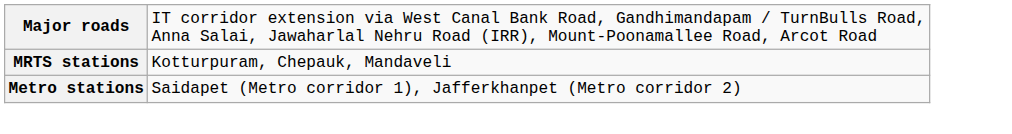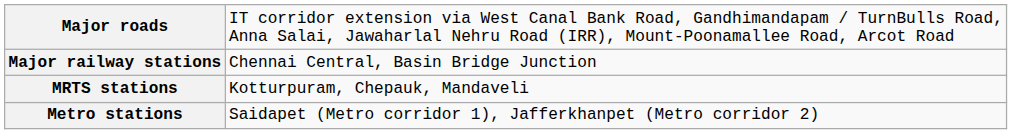 <table class="wikitable">
 <tr>
 <th>Major roads</th>
 <td>IT corridor extension via West Canal Bank Road, Gandhimandapam / TurnBulls Road, <br>Anna Salai, Jawaharlal Nehru Road (IRR), Mount-Poonamallee Road, Arcot Road</td>
+</tr>
+<tr>
+<th>Major railway stations</th>
+<td>Chennai Central, Basin Bridge Junction</td>
 </tr>
 <tr>
 <th>MRTS stations</th>
 <td>Kotturpuram, Chepauk, Mandaveli</td>
 </tr>
 <tr>
 <th>Metro stations</th>
 <td>Saidapet (Metro corridor 1), Jafferkhanpet (Metro corridor 2)</td>
 </tr>
 </table>
